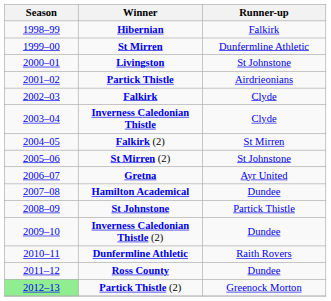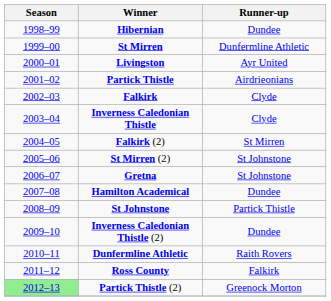 <table class="wikitable" style="text-align: center;">
 <tr>
 <th width=105>Season</th>
 <th width=180>Winner</th>
 <th width=180>Runner-up</th>
 </tr>
 <tr>
 <td><a href='#'>1998–99</a></td>
 <td><strong><a href='#'>Hibernian</a></strong></td>
-<td><a href='#'>Falkirk</a></td>
+<td><a href='#'>Dundee</a></td>
 </tr>
 <tr>
 <td><a href='#'>1999–00</a></td>
 <td><strong><a href='#'>St Mirren</a></strong></td>
 <td><a href='#'>Dunfermline Athletic</a></td>
 </tr>
 <tr>
 <td><a href='#'>2000–01</a></td>
 <td><strong><a href='#'>Livingston</a></strong></td>
-<td><a href='#'>St Johnstone</a></td>
+<td><a href='#'>Ayr United</a></td>
 </tr>
 <tr>
 <td><a href='#'>2001–02</a></td>
 <td><strong><a href='#'>Partick Thistle</a></strong></td>
 <td><a href='#'>Airdrieonians</a></td>
 </tr>
 <tr>
 <td><a href='#'>2002–03</a></td>
 <td><strong><a href='#'>Falkirk</a></strong></td>
 <td><a href='#'>Clyde</a></td>
 </tr>
 <tr>
 <td><a href='#'>2003–04</a></td>
 <td><strong><a href='#'>Inverness Caledonian Thistle</a></strong></td>
 <td><a href='#'>Clyde</a></td>
 </tr>
 <tr>
 <td><a href='#'>2004–05</a></td>
 <td><strong><a href='#'>Falkirk</a></strong> (2)</td>
 <td><a href='#'>St Mirren</a></td>
 </tr>
 <tr>
 <td><a href='#'>2005–06</a></td>
 <td><strong><a href='#'>St Mirren</a></strong> (2)</td>
 <td><a href='#'>St Johnstone</a></td>
 </tr>
 <tr>
 <td><a href='#'>2006–07</a></td>
 <td><strong><a href='#'>Gretna</a></strong></td>
-<td><a href='#'>Ayr United</a></td>
+<td><a href='#'>St Johnstone</a></td>
 </tr>
 <tr>
 <td><a href='#'>2007–08</a></td>
 <td><strong><a href='#'>Hamilton Academical</a></strong></td>
 <td><a href='#'>Dundee</a></td>
 </tr>
 <tr>
 <td><a href='#'>2008–09</a></td>
 <td><strong><a href='#'>St Johnstone</a></strong></td>
 <td><a href='#'>Partick Thistle</a></td>
 </tr>
 <tr>
 <td><a href='#'>2009–10</a></td>
 <td><strong><a href='#'>Inverness Caledonian Thistle</a></strong> (2)</td>
 <td><a href='#'>Dundee</a></td>
 </tr>
 <tr>
 <td><a href='#'>2010–11</a></td>
 <td><strong><a href='#'>Dunfermline Athletic</a></strong></td>
 <td><a href='#'>Raith Rovers</a></td>
 </tr>
 <tr>
 <td><a href='#'>2011–12</a></td>
 <td><strong><a href='#'>Ross County</a></strong></td>
-<td><a href='#'>Dundee</a></td>
+<td><a href='#'>Falkirk</a></td>
 </tr>
 <tr>
 <td style="background: lightgreen;"><a href='#'>2012–13</a></td>
 <td><strong><a href='#'>Partick Thistle</a></strong> (2)</td>
 <td><a href='#'>Greenock Morton</a></td>
 </tr>
 <tr>
 </tr>
 </table>
